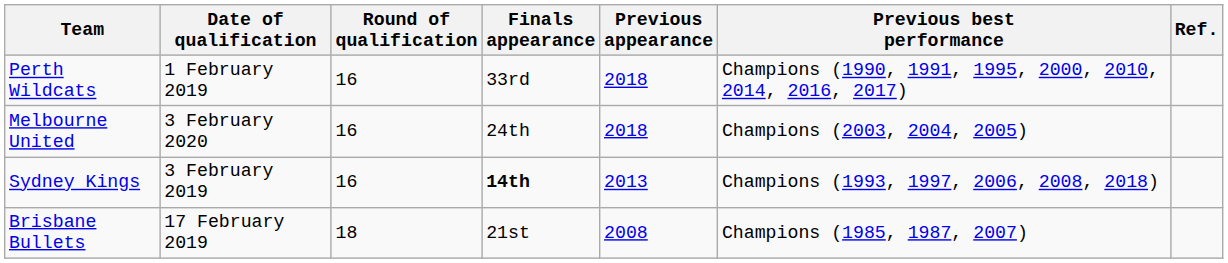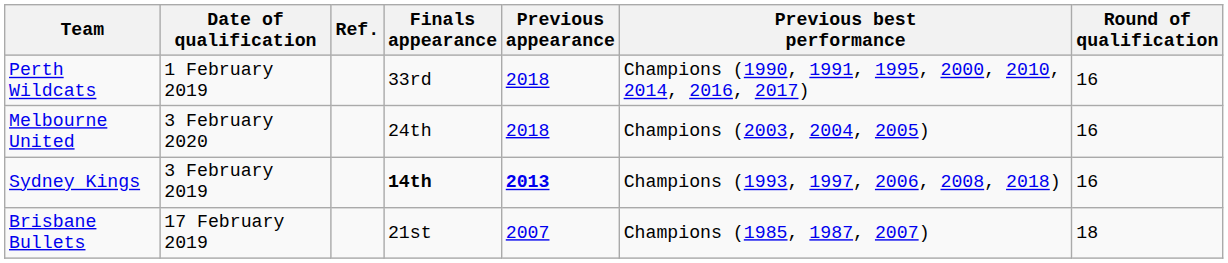 <table class="wikitable" style="text-align:left">
 <tr>
 <th>Team</th>
 <th>Date of<br>qualification</th>
-<th>Round of<br>qualification</th>
+<th>Ref.</th>
 <th>Finals<br>appearance</th>
 <th>Previous<br>appearance</th>
 <th>Previous best<br>performance</th>
-<th>Ref.</th>
+<th>Round of<br>qualification</th>
 </tr>
 <tr>
 <td><a href='#'>Perth Wildcats</a></td>
 <td>1 February 2019</td>
-<td>16</td>
+<td></td>
 <td>33rd</td>
 <td><a href='#'>2018</a></td>
 <td>Champions (<a href='#'>1990</a>, <a href='#'>1991</a>, <a href='#'>1995</a>, <a href='#'>2000</a>, <a href='#'>2010</a>, <a href='#'>2014</a>, <a href='#'>2016</a>, <a href='#'>2017</a>)</td>
-<td></td>
+<td>16</td>
 </tr>
 <tr>
 <td><a href='#'>Melbourne United</a></td>
 <td>3 February 2020</td>
-<td>16</td>
+<td></td>
 <td>24th</td>
 <td><a href='#'>2018</a></td>
 <td>Champions (<a href='#'>2003</a>, <a href='#'>2004</a>, <a href='#'>2005</a>)</td>
-<td></td>
+<td>16</td>
 </tr>
 <tr>
 <td><a href='#'>Sydney Kings</a></td>
 <td>3 February 2019</td>
+<td></td>
+<td><strong>14th</strong></td>
+<td><strong><a href='#'>2013</a></strong></td>
+<td>Champions (<a href='#'>1993</a>, <a href='#'>1997</a>, <a href='#'>2006</a>, <a href='#'>2008</a>, <a href='#'>2018</a>)</td>
 <td>16</td>
-<td><strong>14th</strong></td>
-<td><a href='#'>2013</a></td>
-<td>Champions (<a href='#'>1993</a>, <a href='#'>1997</a>, <a href='#'>2006</a>, <a href='#'>2008</a>, <a href='#'>2018</a>)</td>
-<td></td>
 </tr>
 <tr>
 <td><a href='#'>Brisbane Bullets</a></td>
 <td>17 February 2019</td>
+<td></td>
+<td>21st</td>
+<td><a href='#'>2007</a></td>
+<td>Champions (<a href='#'>1985</a>, <a href='#'>1987</a>, <a href='#'>2007</a>)</td>
 <td>18</td>
-<td>21st</td>
-<td><a href='#'>2008</a></td>
-<td>Champions (<a href='#'>1985</a>, <a href='#'>1987</a>, <a href='#'>2007</a>)</td>
-<td></td>
 </tr>
 </table>
